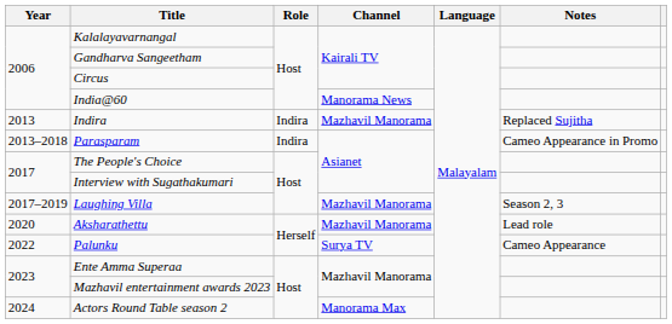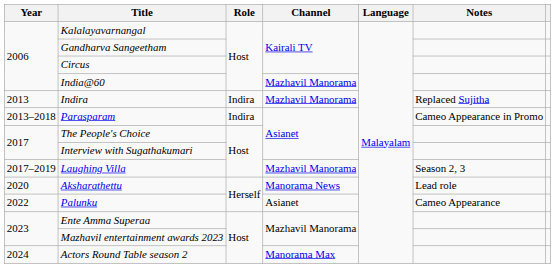 <table class="wikitable sortable">
 <tr>
 <th>Year</th>
 <th>Title</th>
 <th>Role</th>
 <th>Channel</th>
 <th>Language</th>
 <th>Notes</th>
 <th></th>
 </tr>
 <tr>
 <td rowspan="4">2006</td>
 <td><em>Kalalayavarnangal</em></td>
 <td rowspan="4">Host</td>
 <td rowspan="3"><a href='#'>Kairali TV</a></td>
 <td rowspan=15><a href='#'>Malayalam</a></td>
 <td></td>
 <td></td>
 </tr>
 <tr>
 <td><em>Gandharva Sangeetham</em></td>
 <td></td>
 <td></td>
 </tr>
 <tr>
 <td><em>Circus</em></td>
 <td></td>
 <td></td>
 </tr>
 <tr>
 <td><em>India@60</em></td>
-<td><a href='#'>Manorama News</a></td>
+<td><a href='#'>Mazhavil Manorama</a></td>
 <td></td>
 <td></td>
 </tr>
 <tr>
 <td>2013</td>
 <td><em>Indira</em></td>
 <td>Indira</td>
 <td><a href='#'>Mazhavil Manorama</a></td>
 <td>Replaced <a href='#'>Sujitha</a></td>
 <td></td>
 </tr>
 <tr>
 <td>2013–2018</td>
 <td><em><a href='#'>Parasparam</a></em></td>
 <td>Indira</td>
 <td rowspan="3"><a href='#'>Asianet</a></td>
 <td>Cameo Appearance in Promo</td>
 <td></td>
 </tr>
 <tr>
 <td rowspan="2">2017</td>
 <td><em>The People's Choice</em></td>
 <td rowspan="3">Host</td>
 <td></td>
 <td></td>
 </tr>
 <tr>
 <td><em>Interview with Sugathakumari</em></td>
 <td></td>
 <td></td>
 </tr>
 <tr>
 <td>2017–2019</td>
 <td><em><a href='#'>Laughing Villa</a></em></td>
 <td><a href='#'>Mazhavil Manorama</a></td>
 <td>Season 2, 3</td>
 <td></td>
 </tr>
 <tr>
 <td>2020</td>
 <td><em><a href='#'>Aksharathettu</a></em></td>
 <td rowspan="2">Herself</td>
-<td><a href='#'>Mazhavil Manorama</a></td>
+<td><a href='#'>Manorama News</a></td>
 <td>Lead role</td>
 <td></td>
 </tr>
 <tr>
 <td>2022</td>
 <td><em><a href='#'>Palunku</a></em></td>
-<td><a href='#'>Surya TV</a></td>
+<td>Asianet</td>
 <td>Cameo Appearance</td>
 <td></td>
 </tr>
 <tr>
 <td rowspan="2">2023</td>
 <td><em>Ente Amma Superaa</em></td>
 <td rowspan="3">Host</td>
 <td rowspan="2">Mazhavil Manorama</td>
 <td></td>
 <td></td>
 </tr>
 <tr>
 <td><em>Mazhavil entertainment awards 2023</em></td>
 <td></td>
 <td></td>
 </tr>
 <tr>
 <td>2024</td>
 <td><em>Actors Round Table season 2</em></td>
 <td><a href='#'>Manorama Max</a></td>
 <td></td>
 <td></td>
 </tr>
 </table>
